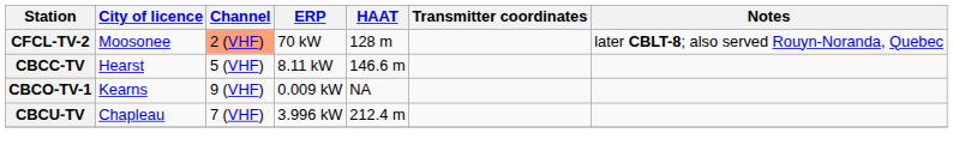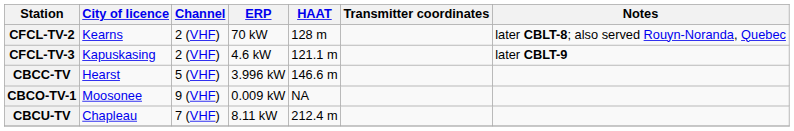 <table class="wikitable">
 <tr>
 <th>Station</th>
 <th><a href='#'>City of licence</a></th>
 <th><a href='#'>Channel</a></th>
 <th><a href='#'>ERP</a></th>
 <th><a href='#'>HAAT</a></th>
 <th>Transmitter coordinates</th>
 <th>Notes</th>
 </tr>
 <tr style="vertical-align: top; text-align: left;">
 <th scope = "row">CFCL-TV-2</th>
-<td><a href='#'>Moosonee</a></td>
-<td style="background: lightsalmon;">2 (<a href='#'>VHF</a>)</td>
+<td><a href='#'>Kearns</a></td>
+<td>2 (<a href='#'>VHF</a>)</td>
 <td>70 kW</td>
 <td>128 m</td>
 <td></td>
 <td>later <strong>CBLT-8</strong>; also served <a href='#'>Rouyn-Noranda</a>, <a href='#'>Quebec</a></td>
 </tr>
 <tr style="vertical-align: top; text-align: left;">
+<th scope = "row">CFCL-TV-3</th>
+<td><a href='#'>Kapuskasing</a></td>
+<td>2 (<a href='#'>VHF</a>)</td>
+<td>4.6 kW</td>
+<td>121.1 m</td>
+<td></td>
+<td>later <strong>CBLT-9</strong></td>
+</tr>
+<tr style="vertical-align: top; text-align: left;">
 <th scope = "row">CBCC-TV</th>
 <td><a href='#'>Hearst</a></td>
 <td>5 (<a href='#'>VHF</a>)</td>
-<td>8.11 kW</td>
+<td>3.996 kW</td>
 <td>146.6 m</td>
 <td></td>
 <td></td>
 </tr>
 <tr style="vertical-align: top; text-align: left;">
 <th scope = "row">CBCO-TV-1</th>
-<td><a href='#'>Kearns</a></td>
+<td><a href='#'>Moosonee</a></td>
 <td>9 (<a href='#'>VHF</a>)</td>
 <td>0.009 kW</td>
 <td>NA</td>
 <td></td>
 <td></td>
 </tr>
 <tr style="vertical-align: top; text-align: left;">
 <th scope = "row">CBCU-TV</th>
 <td><a href='#'>Chapleau</a></td>
 <td>7 (<a href='#'>VHF</a>)</td>
-<td>3.996 kW</td>
+<td>8.11 kW</td>
 <td>212.4 m</td>
 <td></td>
 <td></td>
 </tr>
 <tr style="vertical-align: top; text-align: left;">
 </tr>
 </table>
